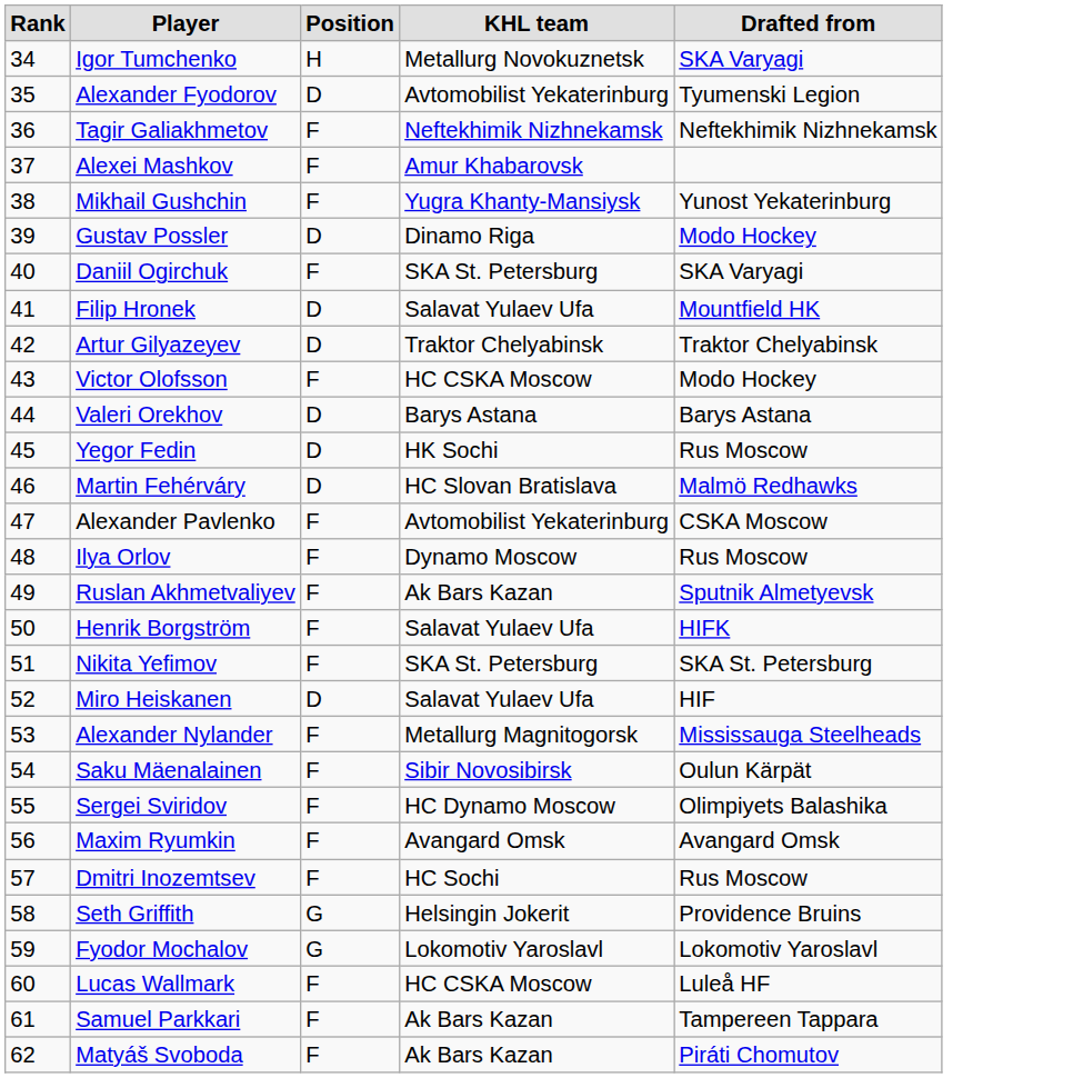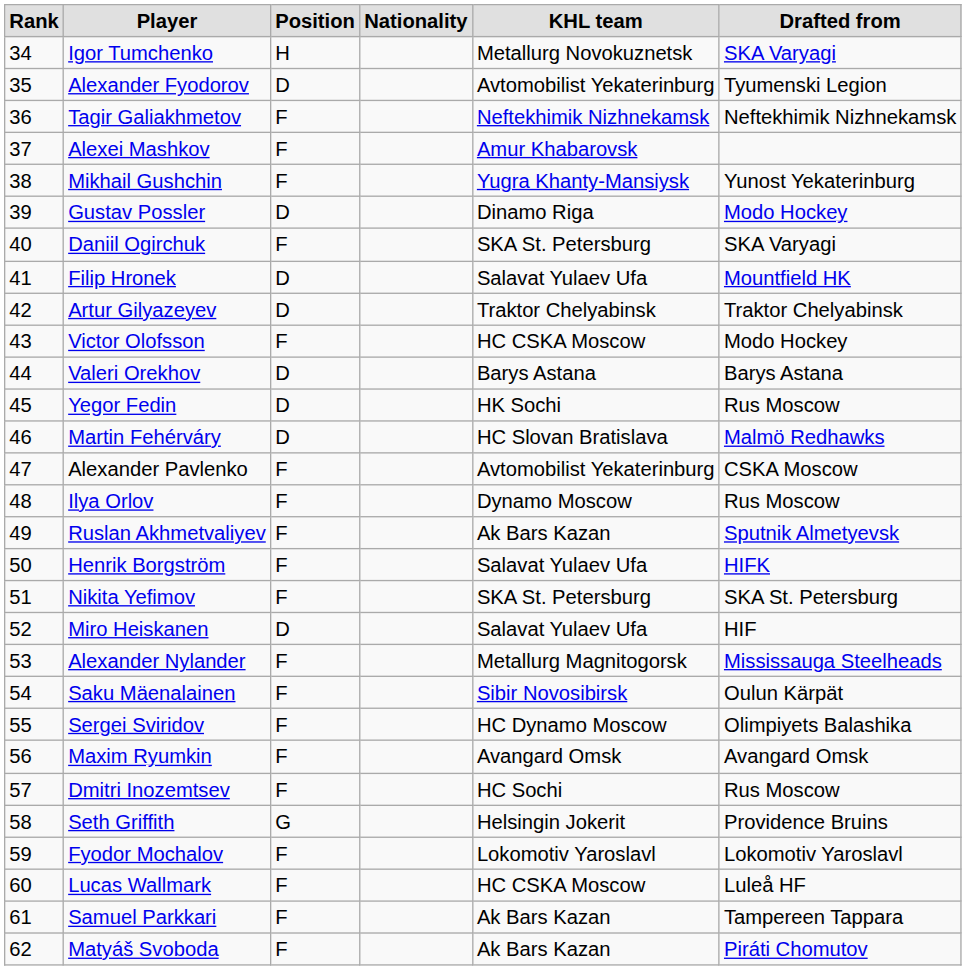 <table style="font-size: 95%; text-align: left;" class="wikitable alternance">
 <tr>
 <th scope="col" style="background: #e0e0e0;">Rank</th>
 <th scope="col" style="background: #e0e0e0;">Player</th>
 <th scope="col" style="background: #e0e0e0;">Position</th>
+<th scope="col" style="background: #e0e0e0;">Nationality</th>
 <th scope="col" style="background: #e0e0e0;">KHL team</th>
 <th scope="col" style="background: #e0e0e0;">Drafted from</th>
 </tr>
 <tr>
 <td>34</td>
 <td><a href='#'>Igor Tumchenko</a></td>
 <td>H</td>
+<td></td>
 <td>Metallurg Novokuznetsk</td>
 <td><a href='#'>SKA Varyagi</a></td>
 </tr>
 <tr>
 <td>35</td>
 <td><a href='#'>Alexander Fyodorov</a></td>
 <td>D</td>
+<td></td>
 <td>Avtomobilist Yekaterinburg</td>
 <td>Tyumenski Legion</td>
 </tr>
 <tr>
 <td>36</td>
 <td><a href='#'>Tagir Galiakhmetov</a></td>
 <td>F</td>
+<td></td>
 <td><a href='#'>Neftekhimik Nizhnekamsk</a></td>
 <td>Neftekhimik Nizhnekamsk</td>
 </tr>
 <tr>
 <td>37</td>
 <td><a href='#'>Alexei Mashkov</a></td>
 <td>F</td>
+<td></td>
 <td><a href='#'>Amur Khabarovsk</a></td>
 <td></td>
 </tr>
 <tr>
 <td>38</td>
 <td><a href='#'>Mikhail Gushchin</a></td>
 <td>F</td>
+<td></td>
 <td><a href='#'>Yugra Khanty-Mansiysk</a></td>
 <td>Yunost Yekaterinburg</td>
 </tr>
 <tr>
 <td>39</td>
 <td><a href='#'>Gustav Possler</a></td>
 <td>D</td>
+<td></td>
 <td>Dinamo Riga</td>
 <td><a href='#'>Modo Hockey</a></td>
 </tr>
 <tr>
 <td>40</td>
 <td><a href='#'>Daniil Ogirchuk</a></td>
 <td>F</td>
+<td></td>
 <td>SKA St. Petersburg</td>
 <td>SKA Varyagi</td>
 </tr>
 <tr>
 <td>41</td>
 <td><a href='#'>Filip Hronek</a></td>
 <td>D</td>
+<td></td>
 <td>Salavat Yulaev Ufa</td>
 <td><a href='#'>Mountfield HK</a></td>
 </tr>
 <tr>
 <td>42</td>
 <td><a href='#'>Artur Gilyazeyev</a></td>
 <td>D</td>
+<td></td>
 <td>Traktor Chelyabinsk</td>
 <td>Traktor Chelyabinsk</td>
 </tr>
 <tr>
 <td>43</td>
 <td><a href='#'>Victor Olofsson</a></td>
 <td>F</td>
+<td></td>
 <td>HC CSKA Moscow</td>
 <td>Modo Hockey</td>
 </tr>
 <tr>
 <td>44</td>
 <td><a href='#'>Valeri Orekhov</a></td>
 <td>D</td>
+<td></td>
 <td>Barys Astana</td>
 <td>Barys Astana</td>
 </tr>
 <tr>
 <td>45</td>
 <td><a href='#'>Yegor Fedin</a></td>
 <td>D</td>
+<td></td>
 <td>HK Sochi</td>
 <td>Rus Moscow</td>
 </tr>
 <tr>
 <td>46</td>
 <td><a href='#'>Martin Fehérváry</a></td>
 <td>D</td>
+<td></td>
 <td>HC Slovan Bratislava</td>
 <td><a href='#'>Malmö Redhawks</a></td>
 </tr>
 <tr>
 <td>47</td>
 <td>Alexander Pavlenko</td>
 <td>F</td>
+<td></td>
 <td>Avtomobilist Yekaterinburg</td>
 <td>CSKA Moscow</td>
 </tr>
 <tr>
 <td>48</td>
 <td><a href='#'>Ilya Orlov</a></td>
 <td>F</td>
+<td></td>
 <td>Dynamo Moscow</td>
 <td>Rus Moscow</td>
 </tr>
 <tr>
 <td>49</td>
 <td><a href='#'>Ruslan Akhmetvaliyev</a></td>
 <td>F</td>
+<td></td>
 <td>Ak Bars Kazan</td>
 <td><a href='#'>Sputnik Almetyevsk</a></td>
 </tr>
 <tr>
 <td>50</td>
 <td><a href='#'>Henrik Borgström</a></td>
 <td>F</td>
+<td></td>
 <td>Salavat Yulaev Ufa</td>
 <td><a href='#'>HIFK</a></td>
 </tr>
 <tr>
 <td>51</td>
 <td><a href='#'>Nikita Yefimov</a></td>
 <td>F</td>
+<td></td>
 <td>SKA St. Petersburg</td>
 <td>SKA St. Petersburg</td>
 </tr>
 <tr>
 <td>52</td>
 <td><a href='#'>Miro Heiskanen</a></td>
 <td>D</td>
+<td></td>
 <td>Salavat Yulaev Ufa</td>
 <td>HIF</td>
 </tr>
 <tr>
 <td>53</td>
 <td><a href='#'>Alexander Nylander</a></td>
 <td>F</td>
+<td></td>
 <td>Metallurg Magnitogorsk</td>
 <td><a href='#'>Mississauga Steelheads</a></td>
 </tr>
 <tr>
 <td>54</td>
 <td><a href='#'>Saku Mäenalainen</a></td>
 <td>F</td>
+<td></td>
 <td><a href='#'>Sibir Novosibirsk</a></td>
 <td>Oulun Kärpät</td>
 </tr>
 <tr>
 <td>55</td>
 <td><a href='#'>Sergei Sviridov</a></td>
 <td>F</td>
+<td></td>
 <td>HC Dynamo Moscow</td>
 <td>Olimpiyets Balashika</td>
 </tr>
 <tr>
 <td>56</td>
 <td><a href='#'>Maxim Ryumkin</a></td>
 <td>F</td>
+<td></td>
 <td>Avangard Omsk</td>
 <td>Avangard Omsk</td>
 </tr>
 <tr>
 <td>57</td>
 <td><a href='#'>Dmitri Inozemtsev</a></td>
 <td>F</td>
+<td></td>
 <td>HC Sochi</td>
 <td>Rus Moscow</td>
 </tr>
 <tr>
 <td>58</td>
 <td><a href='#'>Seth Griffith</a></td>
 <td>G</td>
+<td></td>
 <td>Helsingin Jokerit</td>
 <td>Providence Bruins</td>
 </tr>
 <tr>
 <td>59</td>
 <td><a href='#'>Fyodor Mochalov</a></td>
-<td>G</td>
+<td>F</td>
+<td></td>
 <td>Lokomotiv Yaroslavl</td>
 <td>Lokomotiv Yaroslavl</td>
 </tr>
 <tr>
 <td>60</td>
 <td><a href='#'>Lucas Wallmark</a></td>
 <td>F</td>
+<td></td>
 <td>HC CSKA Moscow</td>
 <td>Luleå HF</td>
 </tr>
 <tr>
 <td>61</td>
 <td><a href='#'>Samuel Parkkari</a></td>
 <td>F</td>
+<td></td>
 <td>Ak Bars Kazan</td>
 <td>Tampereen Tappara</td>
 </tr>
 <tr>
 <td>62</td>
 <td><a href='#'>Matyáš Svoboda</a></td>
 <td>F</td>
+<td></td>
 <td>Ak Bars Kazan</td>
 <td><a href='#'>Piráti Chomutov</a></td>
 </tr>
 </table>
